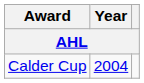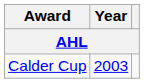 <table class="wikitable">
 <tr>
 <th>Award</th>
 <th>Year</th>
 <th></th>
 </tr>
 <tr>
 <th colspan="3"><a href='#'>AHL</a></th>
 </tr>
 <tr>
 <td><a href='#'>Calder Cup</a></td>
-<td><a href='#'>2004</a></td>
+<td><a href='#'>2003</a></td>
 <td></td>
 </tr>
 </table>
